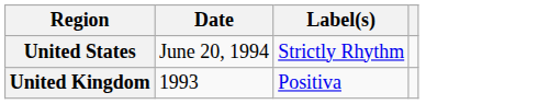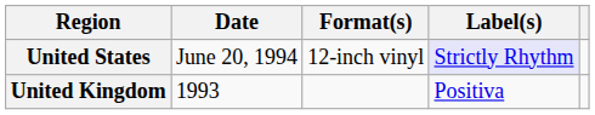 <table class="wikitable plainrowheaders">
 <tr>
 <th scope="col">Region</th>
 <th scope="col">Date</th>
+<th scope="col">Format(s)</th>
 <th scope="col">Label(s)</th>
 <th scope="col"></th>
 </tr>
 <tr>
 <th scope="row">United States</th>
 <td>June 20, 1994</td>
-<td><a href='#'>Strictly Rhythm</a></td>
+<td>12-inch vinyl</td>
+<td style="background: lavender;"><a href='#'>Strictly Rhythm</a></td>
 <td></td>
 </tr>
 <tr>
 <th scope="row">United Kingdom</th>
 <td>1993</td>
+<td></td>
 <td><a href='#'>Positiva</a></td>
 <td></td>
 </tr>
 </table>
